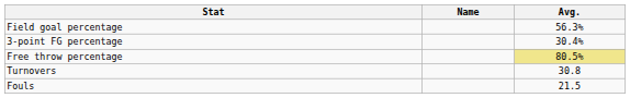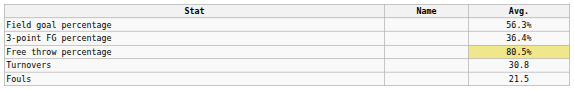 <table class=wikitable width=100%>
 <tr>
 <th>Stat</th>
 <th>Name</th>
 <th>Avg.</th>
 </tr>
 <tr>
 <td>Field goal percentage</td>
 <td></td>
 <td align=center>56.3%</td>
 </tr>
 <tr>
 <td>3-point FG percentage</td>
 <td></td>
-<td align=center>30.4%</td>
+<td align=center>36.4%</td>
 </tr>
 <tr>
 <td>Free throw percentage</td>
 <td></td>
 <td align=center style="background: khaki;">80.5%</td>
 </tr>
 <tr>
 <td>Turnovers</td>
 <td></td>
 <td align=center>30.8</td>
 </tr>
 <tr>
 <td>Fouls</td>
 <td></td>
 <td align=center>21.5</td>
 </tr>
 </table>
